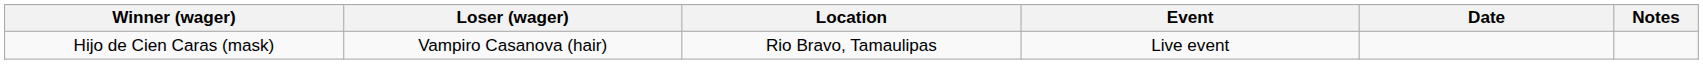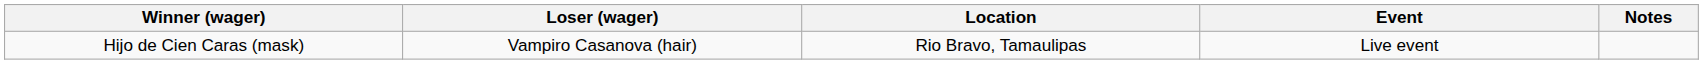 <table class="wikitable sortable" width=100%  style="text-align: center">
 <tr>
 <th width=20% scope="col">Winner (wager)</th>
 <th width=20% scope="col">Loser (wager)</th>
 <th width=20% scope="col">Location</th>
 <th width=20% scope="col">Event</th>
-<th width=15% scope="col">Date</th>
 <th class="unsortable" width=5% scope="col">Notes</th>
 </tr>
 <tr>
 <td>Hijo de Cien Caras (mask)</td>
 <td>Vampiro Casanova (hair)</td>
 <td>Rio Bravo, Tamaulipas</td>
 <td>Live event</td>
-<td></td>
 <td> </td>
 </tr>
 </table>
